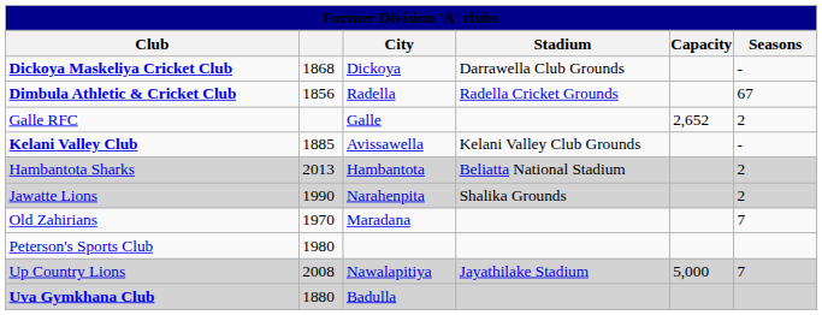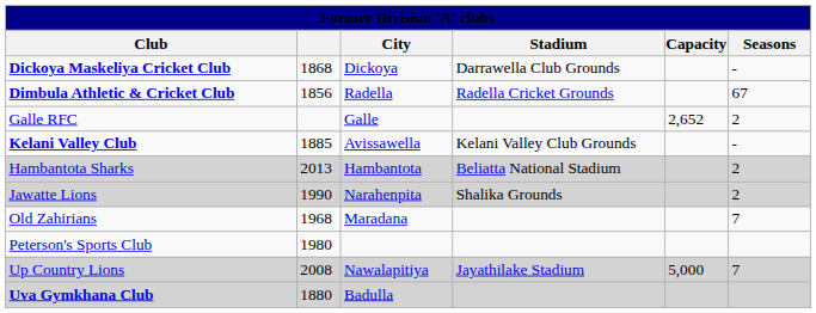 <table class="wikitable">
 <tr>
 <td style="background:darkblue; text-align:center;" colspan="100%"><strong><span>Former Division 'A' clubs</span></strong></td>
 </tr>
 <tr style="background:white;">
 <th style="width:17.9em;">Club</th>
 <th style="width:2.3em;"></th>
 <th style="width:6.6em;">City</th>
 <th style="width:12.9em;">Stadium</th>
 <th style="width:3.2em; padding:1px;">Capacity</th>
 <th style="width:4.9em; padding:2px;">Seasons</th>
 </tr>
 <tr>
 <td> <strong><a href='#'>Dickoya Maskeliya Cricket Club</a></strong></td>
 <td>1868</td>
 <td><a href='#'>Dickoya</a></td>
 <td>Darrawella Club Grounds</td>
 <td></td>
 <td>-</td>
 </tr>
 <tr>
 <td> <strong><a href='#'>Dimbula Athletic & Cricket Club</a></strong></td>
 <td>1856</td>
 <td><a href='#'>Radella</a></td>
 <td><a href='#'>Radella Cricket Grounds</a></td>
 <td></td>
 <td>67</td>
 </tr>
 <tr>
 <td> <a href='#'>Galle RFC</a></td>
 <td></td>
 <td><a href='#'>Galle</a></td>
 <td></td>
 <td>2,652</td>
 <td>2</td>
 </tr>
 <tr>
 <td> <strong><a href='#'>Kelani Valley Club</a></strong></td>
 <td>1885</td>
 <td><a href='#'>Avissawella</a></td>
 <td>Kelani Valley Club Grounds</td>
 <td></td>
 <td>-</td>
 </tr>
 <tr style="background:lightgrey;">
 <td> <a href='#'>Hambantota Sharks</a></td>
 <td>2013</td>
 <td><a href='#'>Hambantota</a></td>
 <td><a href='#'>Beliatta</a> National Stadium</td>
 <td></td>
 <td>2</td>
 </tr>
 <tr style="background:lightgrey;">
 <td> <a href='#'>Jawatte Lions</a></td>
 <td>1990</td>
 <td><a href='#'>Narahenpita</a></td>
 <td>Shalika Grounds</td>
 <td></td>
 <td>2</td>
 </tr>
 <tr>
 <td> <a href='#'>Old Zahirians</a></td>
-<td>1970</td>
+<td>1968</td>
 <td><a href='#'>Maradana</a></td>
 <td></td>
 <td></td>
 <td>7</td>
 </tr>
 <tr>
 <td> <a href='#'>Peterson's Sports Club</a></td>
 <td>1980</td>
 <td></td>
 <td></td>
 <td></td>
 <td></td>
 </tr>
 <tr style="background:lightgrey;">
 <td> <a href='#'>Up Country Lions</a></td>
 <td>2008</td>
 <td><a href='#'>Nawalapitiya</a></td>
 <td><a href='#'>Jayathilake Stadium</a></td>
 <td>5,000</td>
 <td>7</td>
 </tr>
 <tr style="background:lightgrey;">
 <td> <strong><a href='#'>Uva Gymkhana Club</a></strong></td>
 <td>1880</td>
 <td><a href='#'>Badulla</a></td>
 <td></td>
 <td></td>
 <td></td>
 </tr>
 </table>
